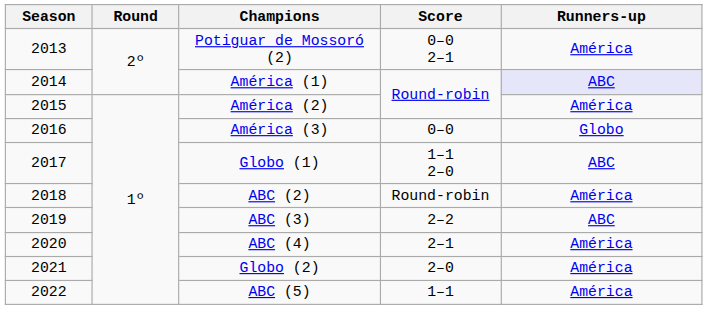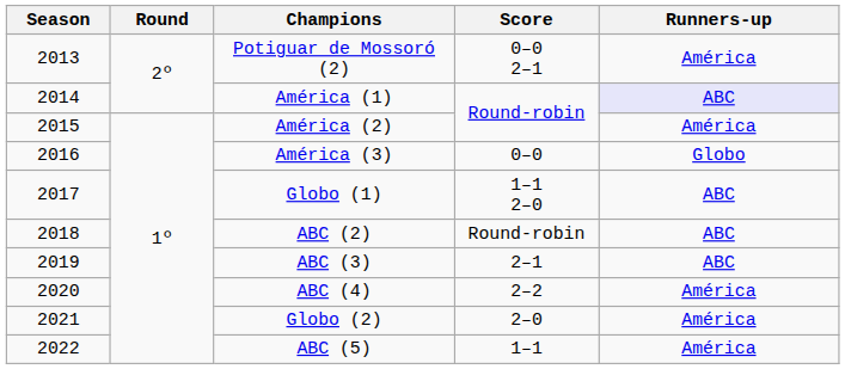 <table class="wikitable" style="text-align:center; margin-left:1em;">
 <tr>
 <th style="width:70px">Season</th>
 <th style="width:70px">Round</th>
 <th style="width:170px">Champions</th>
 <th style="width:100px">Score</th>
 <th style="width:170px">Runners-up</th>
 </tr>
 <tr>
 <td>2013</td>
 <td rowspan=2>2º<br></td>
 <td><a href='#'>Potiguar de Mossoró</a> (2)</td>
 <td>0–0<br>2–1</td>
 <td><a href='#'>América</a></td>
 </tr>
 <tr>
 <td>2014</td>
 <td><a href='#'>América</a> (1)</td>
 <td rowspan=2><a href='#'>Round-robin</a></td>
 <td style="background: lavender;"><a href='#'>ABC</a></td>
 </tr>
 <tr>
 <td>2015</td>
 <td rowspan=8>1º</td>
 <td><a href='#'>América</a> (2)</td>
 <td><a href='#'>América</a></td>
 </tr>
 <tr>
 <td>2016</td>
 <td><a href='#'>América</a> (3)</td>
 <td>0–0</td>
 <td><a href='#'>Globo</a></td>
 </tr>
 <tr>
 <td>2017</td>
 <td><a href='#'>Globo</a> (1)</td>
 <td>1–1<br>2–0</td>
 <td><a href='#'>ABC</a></td>
 </tr>
 <tr>
 <td>2018</td>
 <td><a href='#'>ABC</a> (2)</td>
 <td>Round-robin</td>
-<td><a href='#'>América</a></td>
+<td><a href='#'>ABC</a></td>
 </tr>
 <tr>
 <td>2019</td>
 <td><a href='#'>ABC</a> (3)</td>
-<td>2–2</td>
+<td>2–1</td>
 <td><a href='#'>ABC</a></td>
 </tr>
 <tr>
 <td>2020</td>
 <td><a href='#'>ABC</a> (4)</td>
-<td>2–1</td>
+<td>2–2</td>
 <td><a href='#'>América</a></td>
 </tr>
 <tr>
 <td>2021</td>
 <td><a href='#'>Globo</a> (2)</td>
 <td>2–0</td>
 <td><a href='#'>América</a></td>
 </tr>
 <tr>
 <td>2022</td>
 <td><a href='#'>ABC</a> (5)</td>
 <td>1–1</td>
 <td><a href='#'>América</a></td>
 </tr>
 </table>
